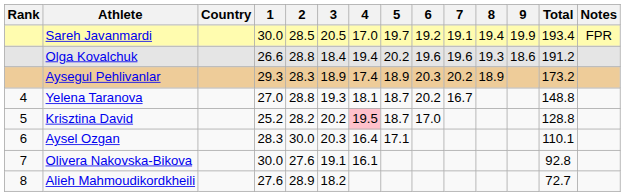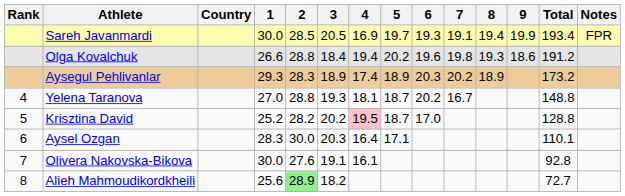 <table class="wikitable sortable">
 <tr>
 <th>Rank</th>
 <th>Athlete</th>
 <th>Country</th>
 <th class="unsortable" style="width: 28px">1</th>
 <th class="unsortable" style="width: 28px">2</th>
 <th class="unsortable" style="width: 28px">3</th>
 <th class="unsortable" style="width: 28px">4</th>
 <th class="unsortable" style="width: 28px">5</th>
 <th class="unsortable" style="width: 28px">6</th>
 <th class="unsortable" style="width: 28px">7</th>
 <th class="unsortable" style="width: 28px">8</th>
 <th class="unsortable" style="width: 28px">9</th>
 <th>Total</th>
 <th>Notes</th>
 </tr>
 <tr style="background:#fffcaf;">
 <td align="center"></td>
 <td align="left"><a href='#'>Sareh Javanmardi</a></td>
 <td align="left"></td>
 <td align="center">30.0</td>
 <td align="center">28.5</td>
 <td align="center">20.5</td>
-<td align="center">17.0</td>
+<td align="center">16.9</td>
 <td align="center">19.7</td>
-<td align="center">19.2</td>
+<td align="center">19.3</td>
 <td align="center">19.1</td>
 <td align="center">19.4</td>
 <td align="center">19.9</td>
 <td align="center">193.4</td>
 <td align="center">FPR</td>
 </tr>
 <tr style="background:#e5e5e5;">
 <td align="center"></td>
 <td align="left"><a href='#'>Olga Kovalchuk</a></td>
 <td align="left"></td>
 <td align="center">26.6</td>
 <td align="center">28.8</td>
 <td align="center">18.4</td>
 <td align="center">19.4</td>
 <td align="center">20.2</td>
 <td align="center">19.6</td>
-<td align="center">19.6</td>
+<td align="center">19.8</td>
 <td align="center">19.3</td>
 <td align="center">18.6</td>
 <td align="center">191.2</td>
 <td align="center"></td>
 </tr>
 <tr style="background:#ec9;">
 <td align="center"></td>
 <td align="left"><a href='#'>Aysegul Pehlivanlar</a></td>
 <td align="left"></td>
 <td align="center">29.3</td>
 <td align="center">28.3</td>
 <td align="center">18.9</td>
 <td align="center">17.4</td>
 <td align="center">18.9</td>
 <td align="center">20.3</td>
 <td align="center">20.2</td>
 <td align="center">18.9</td>
 <td align="center"></td>
 <td align="center">173.2</td>
 <td align="center"></td>
 </tr>
 <tr>
 <td align="center">4</td>
 <td align="left"><a href='#'>Yelena Taranova</a></td>
 <td align="left"></td>
 <td align="center">27.0</td>
 <td align="center">28.8</td>
 <td align="center">19.3</td>
 <td align="center">18.1</td>
 <td align="center">18.7</td>
 <td align="center">20.2</td>
 <td align="center">16.7</td>
 <td align="center"></td>
 <td align="center"></td>
 <td align="center">148.8</td>
 <td align="center"></td>
 </tr>
 <tr>
 <td align="center">5</td>
 <td align="left"><a href='#'>Krisztina David</a></td>
 <td align="left"></td>
 <td align="center">25.2</td>
 <td align="center">28.2</td>
 <td align="center">20.2</td>
 <td align="center" style="background: pink;">19.5</td>
 <td align="center">18.7</td>
 <td align="center">17.0</td>
 <td align="center"></td>
 <td align="center"></td>
 <td align="center"></td>
 <td align="center">128.8</td>
 <td align="center"></td>
 </tr>
 <tr>
 <td align="center">6</td>
 <td align="left"><a href='#'>Aysel Ozgan</a></td>
 <td align="left"></td>
 <td align="center">28.3</td>
 <td align="center">30.0</td>
 <td align="center">20.3</td>
 <td align="center">16.4</td>
 <td align="center">17.1</td>
 <td align="center"></td>
 <td align="center"></td>
 <td align="center"></td>
 <td align="center"></td>
 <td align="center">110.1</td>
 <td align="center"></td>
 </tr>
 <tr>
 <td align="center">7</td>
 <td align="left"><a href='#'>Olivera Nakovska-Bikova</a></td>
 <td align="left"></td>
 <td align="center">30.0</td>
 <td align="center">27.6</td>
 <td align="center">19.1</td>
 <td align="center">16.1</td>
 <td align="center"></td>
 <td align="center"></td>
 <td align="center"></td>
 <td align="center"></td>
 <td align="center"></td>
 <td align="center">92.8</td>
 <td align="center"></td>
 </tr>
 <tr>
 <td align="center">8</td>
 <td align="left"><a href='#'>Alieh Mahmoudikordkheili</a></td>
 <td align="left"></td>
-<td align="center">27.6</td>
-<td align="center">28.9</td>
+<td align="center">25.6</td>
+<td align="center" style="background: lightgreen;">28.9</td>
 <td align="center">18.2</td>
 <td align="center"></td>
 <td align="center"></td>
 <td align="center"></td>
 <td align="center"></td>
 <td align="center"></td>
 <td align="center"></td>
 <td align="center">72.7</td>
 <td align="center"></td>
 </tr>
 </table>
